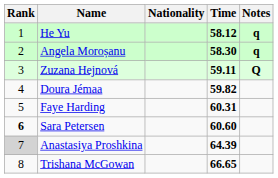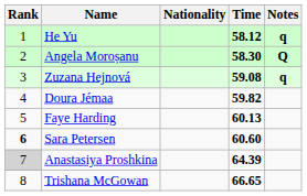 <table class="wikitable sortable" style="text-align:center">
 <tr>
 <th>Rank</th>
 <th>Name</th>
 <th>Nationality</th>
 <th>Time</th>
 <th>Notes</th>
 </tr>
 <tr bgcolor=ccffcc>
 <td>1</td>
 <td align=left><a href='#'>He Yu</a></td>
 <td align=left></td>
 <td><strong>58.12</strong></td>
 <td><strong>q</strong></td>
 </tr>
 <tr bgcolor=ccffcc>
 <td>2</td>
 <td align=left><a href='#'>Angela Moroșanu</a></td>
 <td align=left></td>
 <td><strong>58.30</strong></td>
-<td><strong>q</strong></td>
+<td><strong>Q</strong></td>
 </tr>
 <tr bgcolor=ddffdd>
 <td>3</td>
 <td align=left><a href='#'>Zuzana Hejnová</a></td>
 <td align=left></td>
-<td><strong>59.11</strong></td>
-<td><strong>Q</strong></td>
+<td><strong>59.08</strong></td>
+<td><strong>q</strong></td>
 </tr>
 <tr>
 <td>4</td>
 <td align=left><a href='#'>Doura Jémaa</a></td>
 <td align=left></td>
 <td><strong>59.82</strong></td>
 <td></td>
 </tr>
 <tr>
 <td>5</td>
 <td align=left><a href='#'>Faye Harding</a></td>
 <td align=left></td>
-<td><strong>60.31</strong></td>
+<td><strong>60.13</strong></td>
 <td></td>
 </tr>
 <tr>
 <td><strong>6</strong></td>
 <td align=left><a href='#'>Sara Petersen</a></td>
 <td align=left></td>
 <td><strong>60.60</strong></td>
 <td></td>
 </tr>
 <tr>
 <td style="background: lightgrey;">7</td>
 <td align=left><a href='#'>Anastasiya Proshkina</a></td>
 <td align=left></td>
 <td><strong>64.39</strong></td>
 <td></td>
 </tr>
 <tr>
 <td>8</td>
 <td align=left><a href='#'>Trishana McGowan</a></td>
 <td align=left></td>
 <td><strong>66.65</strong></td>
 <td></td>
 </tr>
 </table>
